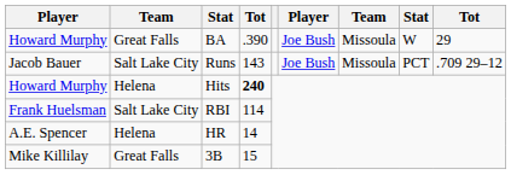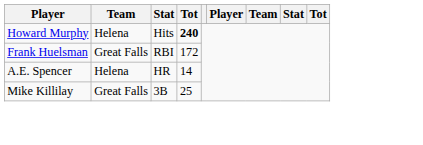 <table class="wikitable">
 <tr>
 <th>Player</th>
 <th>Team</th>
 <th>Stat</th>
 <th>Tot</th>
 <th></th>
 <th>Player</th>
 <th>Team</th>
 <th>Stat</th>
 <th>Tot</th>
 </tr>
 <tr>
 <td><a href='#'>Howard Murphy</a></td>
-<td>Great Falls</td>
-<td>BA</td>
-<td>.390</td>
-<td></td>
-<td><a href='#'>Joe Bush</a></td>
-<td>Missoula</td>
-<td>W</td>
-<td>29</td>
-</tr>
-<tr>
-<td>Jacob Bauer</td>
-<td>Salt Lake City</td>
-<td>Runs</td>
-<td>143</td>
-<td></td>
-<td><a href='#'>Joe Bush</a></td>
-<td>Missoula</td>
-<td>PCT</td>
-<td>.709 29–12</td>
-</tr>
-<tr>
-<td><a href='#'>Howard Murphy</a></td>
 <td>Helena</td>
 <td>Hits</td>
 <td><strong>240</strong></td>
 </tr>
 <tr>
 <td><a href='#'>Frank Huelsman</a></td>
-<td>Salt Lake City</td>
+<td>Great Falls</td>
 <td>RBI</td>
-<td>114</td>
+<td>172</td>
 </tr>
 <tr>
 <td>A.E. Spencer</td>
 <td>Helena</td>
 <td>HR</td>
 <td>14</td>
 </tr>
 <tr>
 <td>Mike Killilay</td>
 <td>Great Falls</td>
 <td>3B</td>
-<td>15</td>
+<td>25</td>
 </tr>
 </table>
